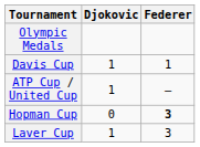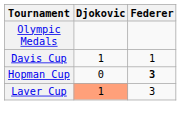 <table class=wikitable style="width:35%; vertical-align:top; text-align:center;">
 <tr>
 <th>Tournament</th>
 <th>Djokovic</th>
 <th>Federer</th>
 </tr>
 <tr>
 <td style="background:#F2F2F2;"><a href='#'>Olympic Medals</a></td>
 <td> </td>
 <td> </td>
 </tr>
 <tr>
 <td style="background:#F2F2F2;"><a href='#'>Davis Cup</a></td>
 <td>1</td>
 <td>1</td>
 </tr>
 <tr>
-<td style="background:#F2F2F2;"><a href='#'>ATP Cup</a> / <a href='#'>United Cup</a></td>
-<td>1</td>
-<td>–</td>
-</tr>
-<tr>
 <td style="background:#F2F2F2;"><a href='#'>Hopman Cup</a></td>
 <td>0</td>
 <td><strong>3</strong></td>
 </tr>
 <tr>
 <td style="background:#F2F2F2;"><a href='#'>Laver Cup</a></td>
-<td>1</td>
+<td style="background: lightsalmon;">1</td>
 <td>3</td>
 </tr>
 </table>
